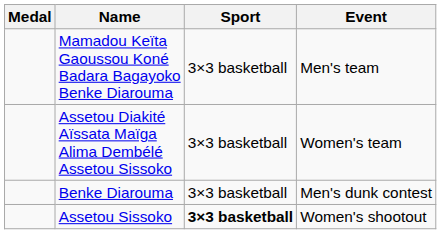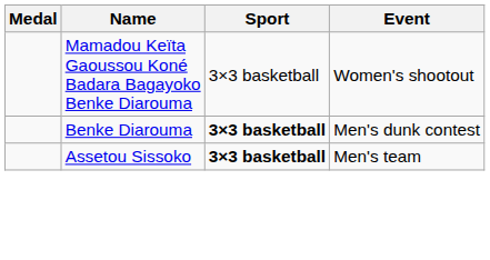 <table class="wikitable sortable" style="font-size: 95%;">
 <tr>
 <th>Medal</th>
 <th>Name</th>
 <th>Sport</th>
 <th>Event</th>
 </tr>
 <tr>
 <td></td>
 <td><a href='#'>Mamadou Keïta</a><br><a href='#'>Gaoussou Koné</a><br><a href='#'>Badara Bagayoko</a><br><a href='#'>Benke Diarouma</a></td>
 <td>3×3 basketball</td>
-<td>Men's team</td>
-</tr>
-<tr>
-<td></td>
-<td><a href='#'>Assetou Diakité</a><br><a href='#'>Aïssata Maïga</a><br><a href='#'>Alima Dembélé</a><br><a href='#'>Assetou Sissoko</a></td>
-<td>3×3 basketball</td>
-<td>Women's team</td>
+<td>Women's shootout</td>
 </tr>
 <tr>
 <td></td>
 <td><a href='#'>Benke Diarouma</a></td>
-<td>3×3 basketball</td>
+<td><strong>3×3 basketball</strong></td>
 <td>Men's dunk contest</td>
 </tr>
 <tr>
 <td></td>
 <td><a href='#'>Assetou Sissoko</a></td>
 <td><strong>3×3 basketball</strong></td>
-<td>Women's shootout</td>
+<td>Men's team</td>
 </tr>
 </table>
